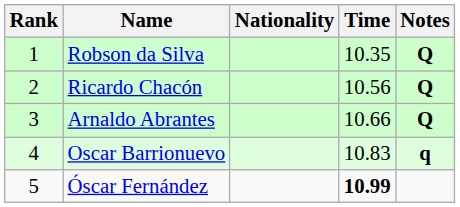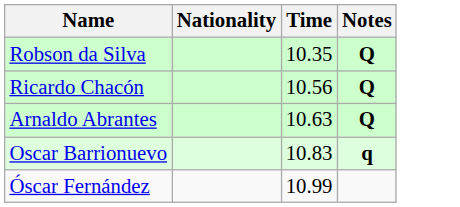 <table class="wikitable sortable" style="text-align:center">
 <tr>
-<th>Rank</th>
 <th>Name</th>
 <th>Nationality</th>
 <th>Time</th>
 <th>Notes</th>
 </tr>
 <tr bgcolor=ccffcc>
-<td align=center>1</td>
 <td align=left><a href='#'>Robson da Silva</a></td>
 <td align=left></td>
 <td>10.35</td>
 <td><strong>Q</strong></td>
 </tr>
 <tr bgcolor=ccffcc>
-<td align=center>2</td>
 <td align=left><a href='#'>Ricardo Chacón</a></td>
 <td align=left></td>
 <td>10.56</td>
 <td><strong>Q</strong></td>
 </tr>
 <tr bgcolor=ccffcc>
-<td align=center>3</td>
 <td align=left><a href='#'>Arnaldo Abrantes</a></td>
 <td align=left></td>
-<td>10.66</td>
+<td>10.63</td>
 <td><strong>Q</strong></td>
 </tr>
 <tr bgcolor=ddffdd>
-<td align=center>4</td>
 <td align=left><a href='#'>Oscar Barrionuevo</a></td>
 <td align=left></td>
 <td>10.83</td>
 <td><strong>q</strong></td>
 </tr>
 <tr>
-<td align=center>5</td>
 <td align=left><a href='#'>Óscar Fernández</a></td>
 <td align=left></td>
-<td><strong>10.99</strong></td>
+<td>10.99</td>
 <td></td>
 </tr>
 </table>
